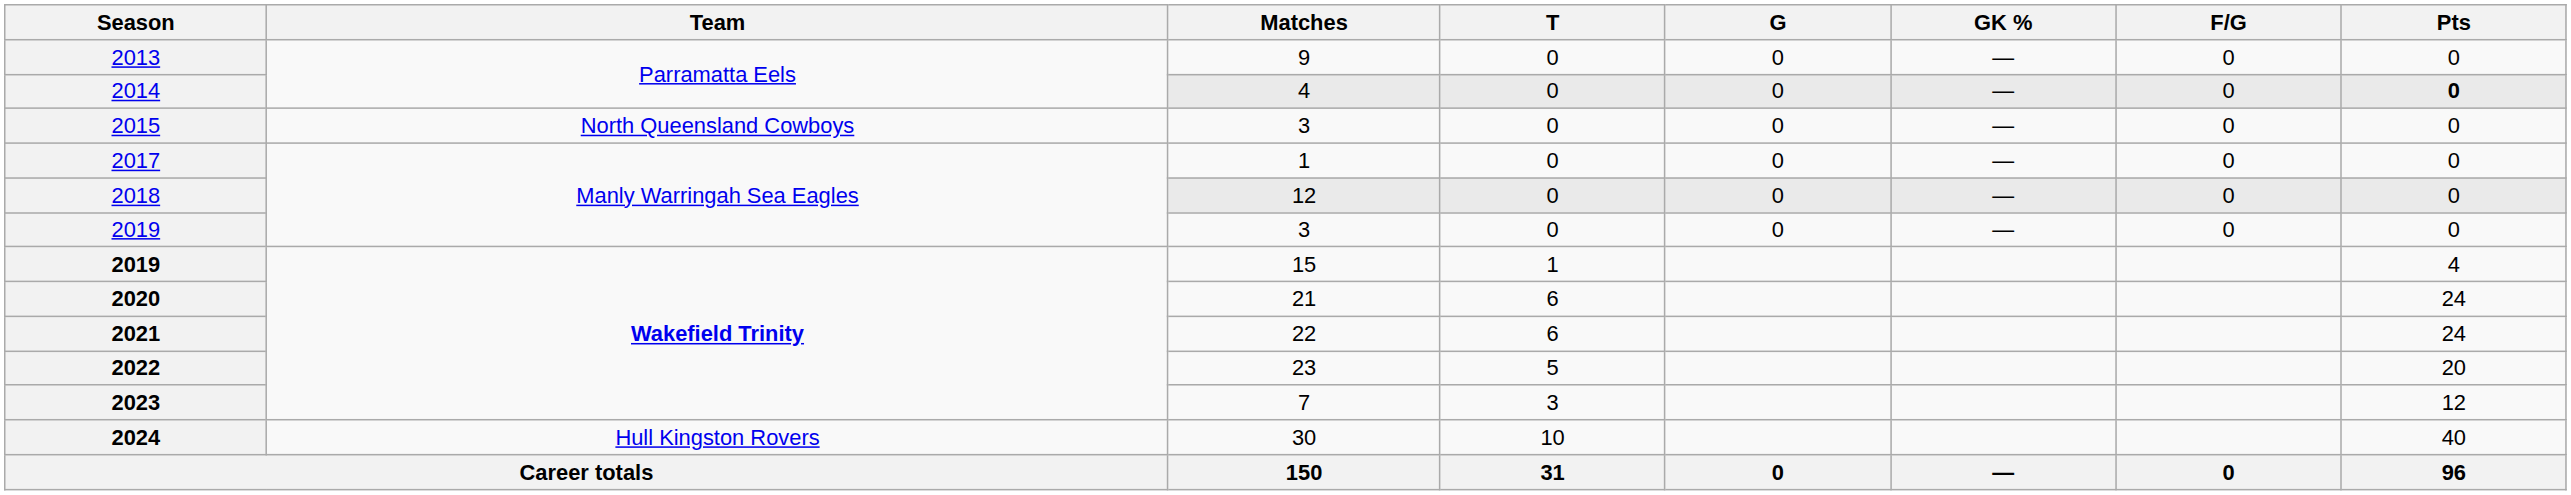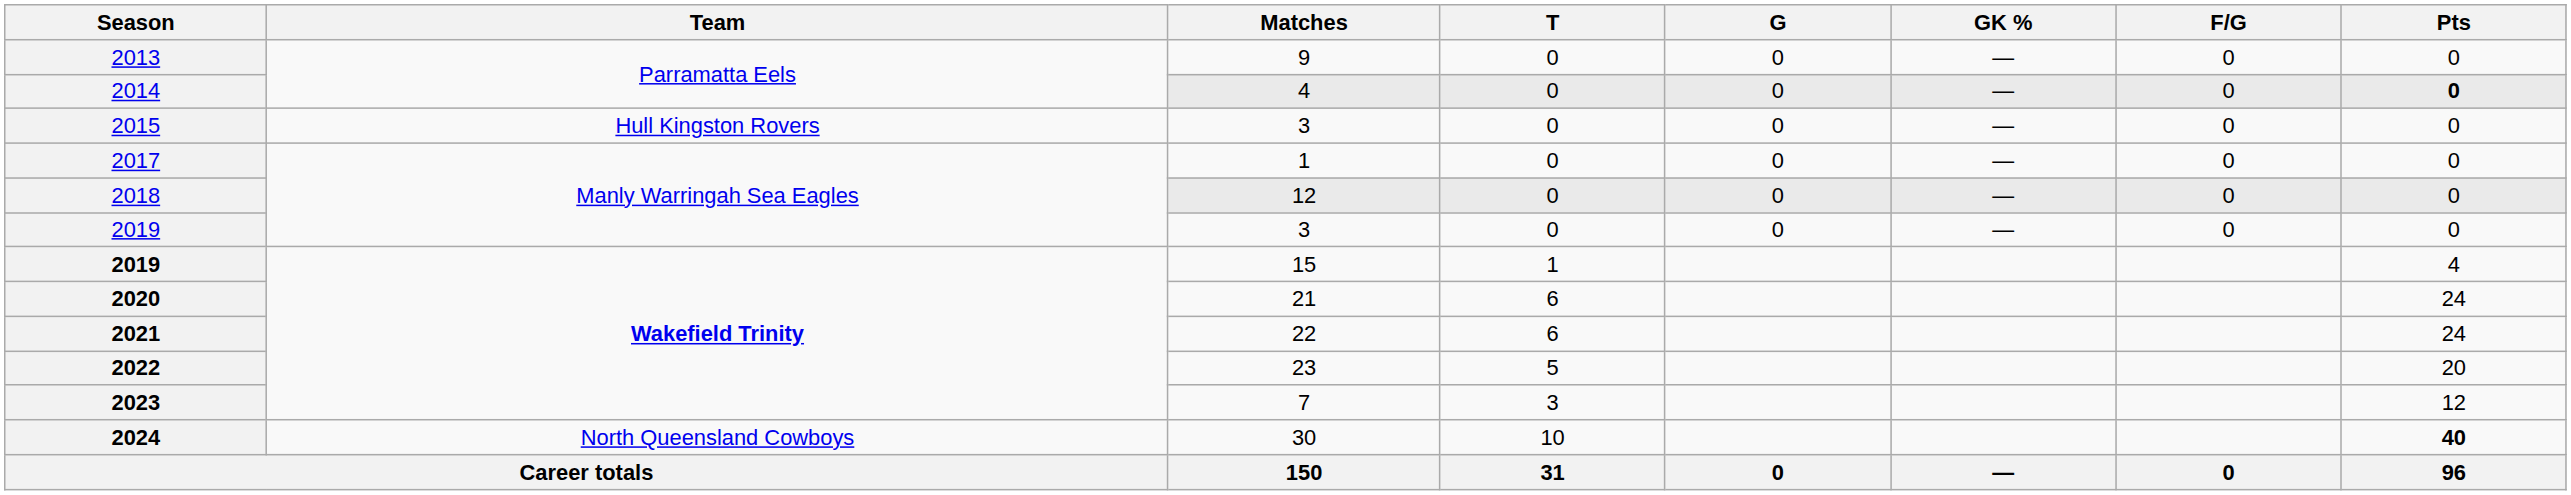 <table class="wikitable sortable"  style="font-size:90%; text-align:center; width:85%;">
 <tr>
 <th width=2%>Season</th>
 <th width=8%>Team</th>
 <th width=2%>Matches</th>
 <th width=2%>T</th>
 <th width=2%>G</th>
 <th width=2%>GK %</th>
 <th width=2%>F/G</th>
 <th width=2%>Pts</th>
 </tr>
 <tr>
 <th scope="row" style="text-align:center; font-weight:normal"><a href='#'>2013</a></th>
 <td rowspan="2" style="text-align:center;"> <a href='#'>Parramatta Eels</a></td>
 <td>9</td>
 <td>0</td>
 <td>0</td>
 <td>—</td>
 <td>0</td>
 <td>0</td>
 </tr>
 <tr style="background:#eaeaea;">
 <th scope="row" style="text-align:center; font-weight:normal"><a href='#'>2014</a></th>
 <td>4</td>
 <td>0</td>
 <td>0</td>
 <td>—</td>
 <td>0</td>
 <td><strong>0</strong></td>
 </tr>
 <tr>
 <th scope="row" style="text-align:center; font-weight:normal"><a href='#'>2015</a></th>
-<td style="text-align:center;"> <a href='#'>North Queensland Cowboys</a></td>
+<td> <a href='#'>Hull Kingston Rovers</a></td>
 <td>3</td>
 <td>0</td>
 <td>0</td>
 <td>—</td>
 <td>0</td>
 <td>0</td>
 </tr>
 <tr>
 <th scope="row" style="text-align:center; font-weight:normal"><a href='#'>2017</a></th>
 <td rowspan="3" style="text-align:center;"> <a href='#'>Manly Warringah Sea Eagles</a></td>
 <td>1</td>
 <td>0</td>
 <td>0</td>
 <td>—</td>
 <td>0</td>
 <td>0</td>
 </tr>
 <tr style="background:#eaeaea;">
 <th scope="row" style="text-align:center; font-weight:normal"><a href='#'>2018</a></th>
 <td>12</td>
 <td>0</td>
 <td>0</td>
 <td>—</td>
 <td>0</td>
 <td>0</td>
 </tr>
 <tr>
 <th scope="row" style="text-align:center; font-weight:normal"><a href='#'>2019</a></th>
 <td>3</td>
 <td>0</td>
 <td>0</td>
 <td>—</td>
 <td>0</td>
 <td>0</td>
 </tr>
 <tr>
 <th>2019</th>
 <td rowspan="5"><strong><a href='#'>Wakefield Trinity</a></strong></td>
 <td>15</td>
 <td>1</td>
 <td></td>
 <td></td>
 <td></td>
 <td>4</td>
 </tr>
 <tr>
 <th>2020</th>
 <td>21</td>
 <td>6</td>
 <td></td>
 <td></td>
 <td></td>
 <td>24</td>
 </tr>
 <tr>
 <th>2021</th>
 <td>22</td>
 <td>6</td>
 <td></td>
 <td></td>
 <td></td>
 <td>24</td>
 </tr>
 <tr>
 <th>2022</th>
 <td>23</td>
 <td>5</td>
 <td></td>
 <td></td>
 <td></td>
 <td>20</td>
 </tr>
 <tr>
 <th>2023</th>
 <td>7</td>
 <td>3</td>
 <td></td>
 <td></td>
 <td></td>
 <td>12</td>
 </tr>
 <tr>
 <th>2024</th>
-<td> <a href='#'>Hull Kingston Rovers</a></td>
+<td style="text-align:center;"> <a href='#'>North Queensland Cowboys</a></td>
 <td>30</td>
 <td>10</td>
 <td></td>
 <td></td>
 <td></td>
-<td>40</td>
+<td><strong>40</strong></td>
 </tr>
 <tr class="sortbottom">
 <th colspan="2">Career totals</th>
 <th>150</th>
 <th>31</th>
 <th>0</th>
 <th>—</th>
 <th>0</th>
 <th>96</th>
 </tr>
 </table>
